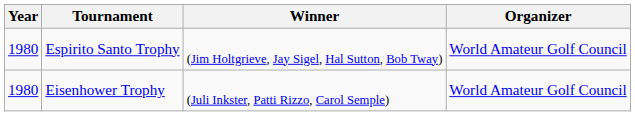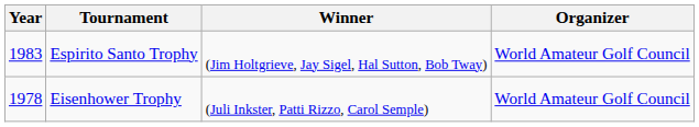 <table class="wikitable">
 <tr>
 <th>Year</th>
 <th>Tournament</th>
 <th>Winner</th>
 <th>Organizer</th>
 </tr>
 <tr>
-<td><a href='#'>1980</a></td>
+<td><a href='#'>1983</a></td>
 <td><a href='#'>Espirito Santo Trophy</a></td>
 <td><br><small>(<a href='#'>Jim Holtgrieve</a>, <a href='#'>Jay Sigel</a>, <a href='#'>Hal Sutton</a>, <a href='#'>Bob Tway</a>)</small></td>
 <td align=center><a href='#'>World Amateur Golf Council</a></td>
 </tr>
 <tr>
-<td><a href='#'>1980</a></td>
+<td><a href='#'>1978</a></td>
 <td><a href='#'>Eisenhower Trophy</a></td>
 <td><br><small>(<a href='#'>Juli Inkster</a>, <a href='#'>Patti Rizzo</a>, <a href='#'>Carol Semple</a>)</small></td>
 <td align=center><a href='#'>World Amateur Golf Council</a></td>
 </tr>
 </table>
